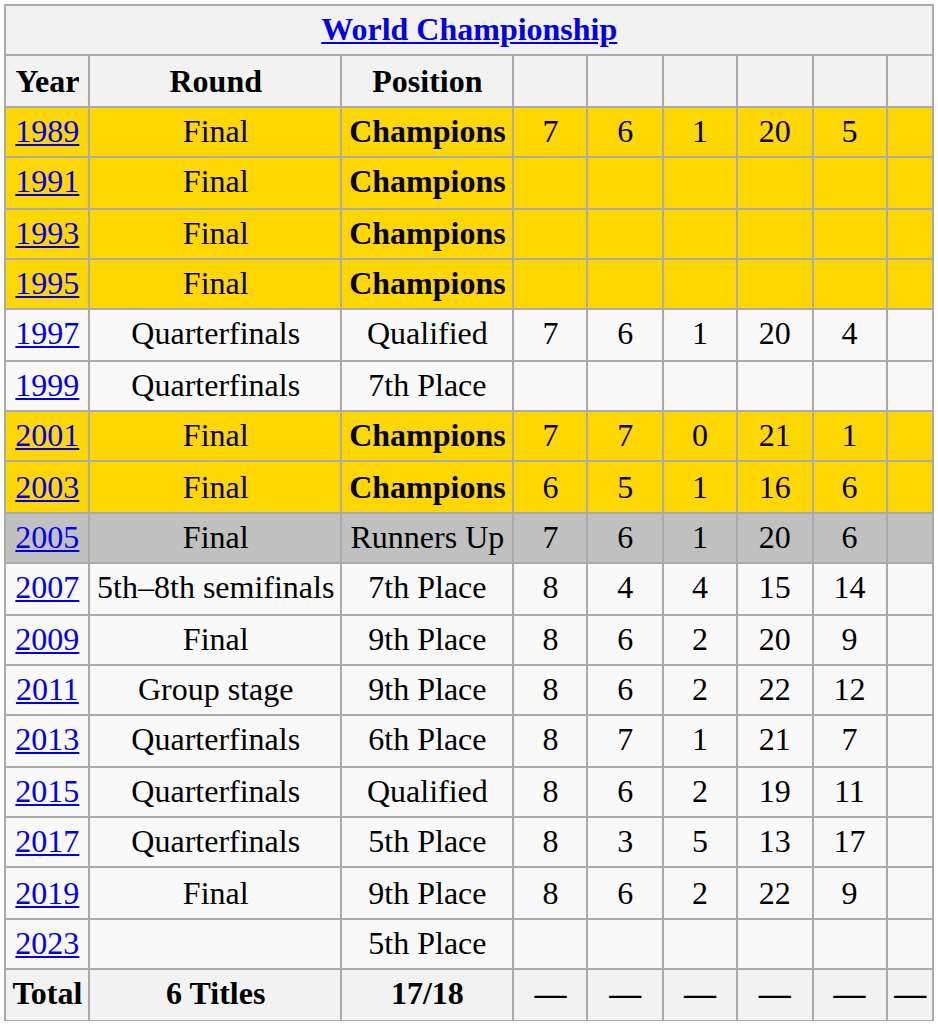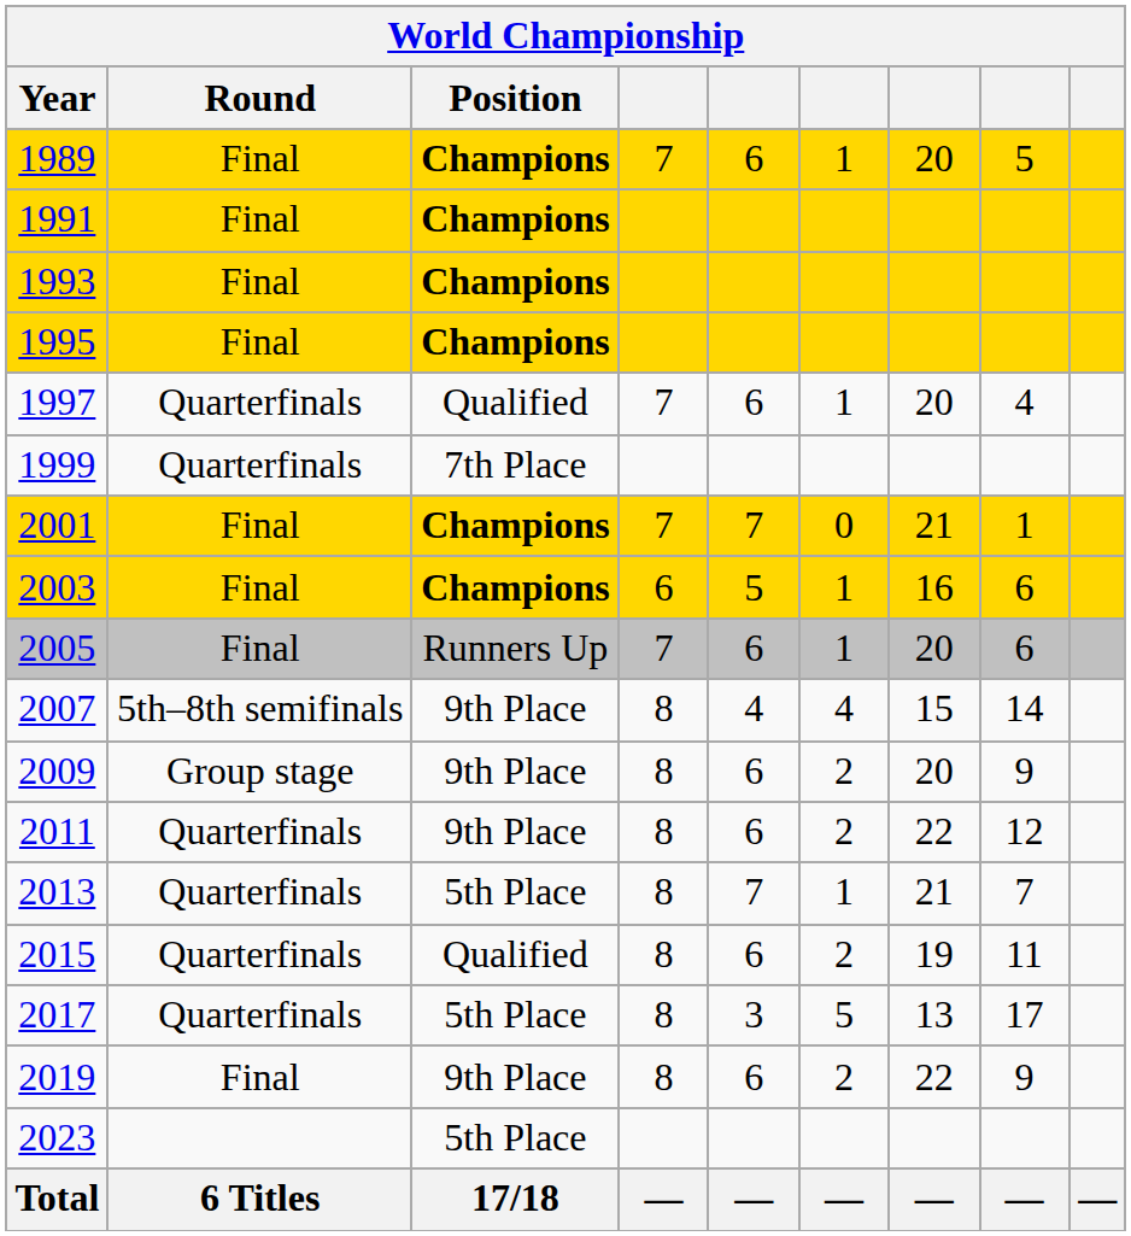 <table class="wikitable" style="text-align: center;">
 <tr>
 <th colspan=9><strong><a href='#'>World Championship</a></strong></th>
 </tr>
 <tr>
 <th><strong>Year</strong></th>
 <th><strong>Round</strong></th>
 <th><strong>Position</strong></th>
 <th width=30><strong></strong></th>
 <th width=30><strong></strong></th>
 <th width=30><strong></strong></th>
 <th width=30><strong></strong></th>
 <th width=30><strong></strong></th>
 <th><strong></strong></th>
 </tr>
 <tr bgcolor=gold>
 <td> <a href='#'>1989</a></td>
 <td>Final</td>
 <td><strong>Champions</strong></td>
 <td>7</td>
 <td>6</td>
 <td>1</td>
 <td>20</td>
 <td>5</td>
 <td></td>
 </tr>
 <tr bgcolor=gold>
 <td> <a href='#'>1991</a></td>
 <td>Final</td>
 <td><strong>Champions</strong></td>
 <td></td>
 <td></td>
 <td></td>
 <td></td>
 <td></td>
 <td></td>
 </tr>
 <tr bgcolor=gold>
 <td> <a href='#'>1993</a></td>
 <td>Final</td>
 <td><strong>Champions</strong></td>
 <td></td>
 <td></td>
 <td></td>
 <td></td>
 <td></td>
 <td></td>
 </tr>
 <tr bgcolor=gold>
 <td> <a href='#'>1995</a></td>
 <td>Final</td>
 <td><strong>Champions</strong></td>
 <td></td>
 <td></td>
 <td></td>
 <td></td>
 <td></td>
 <td></td>
 </tr>
 <tr>
 <td> <a href='#'>1997</a></td>
 <td>Quarterfinals</td>
 <td>Qualified</td>
 <td>7</td>
 <td>6</td>
 <td>1</td>
 <td>20</td>
 <td>4</td>
 <td></td>
 </tr>
 <tr>
 <td> <a href='#'>1999</a></td>
 <td>Quarterfinals</td>
 <td>7th Place</td>
 <td></td>
 <td></td>
 <td></td>
 <td></td>
 <td></td>
 <td></td>
 </tr>
 <tr bgcolor=gold>
 <td> <a href='#'>2001</a></td>
 <td>Final</td>
 <td><strong>Champions</strong></td>
 <td>7</td>
 <td>7</td>
 <td>0</td>
 <td>21</td>
 <td>1</td>
 <td></td>
 </tr>
 <tr bgcolor=gold>
 <td> <a href='#'>2003</a></td>
 <td>Final</td>
 <td><strong>Champions</strong></td>
 <td>6</td>
 <td>5</td>
 <td>1</td>
 <td>16</td>
 <td>6</td>
 <td></td>
 </tr>
 <tr bgcolor=silver>
 <td> <a href='#'>2005</a></td>
 <td>Final</td>
 <td>Runners Up</td>
 <td>7</td>
 <td>6</td>
 <td>1</td>
 <td>20</td>
 <td>6</td>
 <td></td>
 </tr>
 <tr>
 <td> <a href='#'>2007</a></td>
 <td>5th–8th semifinals</td>
-<td>7th Place</td>
+<td>9th Place</td>
 <td>8</td>
 <td>4</td>
 <td>4</td>
 <td>15</td>
 <td>14</td>
 <td></td>
 </tr>
 <tr>
 <td> <a href='#'>2009</a></td>
-<td>Final</td>
+<td>Group stage</td>
 <td>9th Place</td>
 <td>8</td>
 <td>6</td>
 <td>2</td>
 <td>20</td>
 <td>9</td>
 <td></td>
 </tr>
 <tr>
 <td> <a href='#'>2011</a></td>
-<td>Group stage</td>
+<td>Quarterfinals</td>
 <td>9th Place</td>
 <td>8</td>
 <td>6</td>
 <td>2</td>
 <td>22</td>
 <td>12</td>
 <td></td>
 </tr>
 <tr>
 <td> <a href='#'>2013</a></td>
 <td>Quarterfinals</td>
-<td>6th Place</td>
+<td>5th Place</td>
 <td>8</td>
 <td>7</td>
 <td>1</td>
 <td>21</td>
 <td>7</td>
 <td></td>
 </tr>
 <tr bgcolor=>
 <td> <a href='#'>2015</a></td>
 <td>Quarterfinals</td>
 <td>Qualified</td>
 <td>8</td>
 <td>6</td>
 <td>2</td>
 <td>19</td>
 <td>11</td>
 <td></td>
 </tr>
 <tr>
 <td> <a href='#'>2017</a></td>
 <td>Quarterfinals</td>
 <td>5th Place</td>
 <td>8</td>
 <td>3</td>
 <td>5</td>
 <td>13</td>
 <td>17</td>
 <td></td>
 </tr>
 <tr>
 <td> <a href='#'>2019</a></td>
 <td>Final</td>
 <td>9th Place</td>
 <td>8</td>
 <td>6</td>
 <td>2</td>
 <td>22</td>
 <td>9</td>
 <td></td>
 </tr>
 <tr>
 <td> <a href='#'>2023</a></td>
 <td></td>
 <td>5th Place</td>
 <td></td>
 <td></td>
 <td></td>
 <td></td>
 <td></td>
 <td></td>
 </tr>
 <tr>
 <th><strong>Total</strong></th>
 <th><strong>6 Titles</strong></th>
 <th><strong>17/18</strong></th>
 <th><strong>—</strong></th>
 <th><strong>—</strong></th>
 <th><strong>—</strong></th>
 <th><strong>—</strong></th>
 <th><strong>—</strong></th>
 <th><strong>—</strong></th>
 </tr>
 <tr>
 </tr>
 </table>
